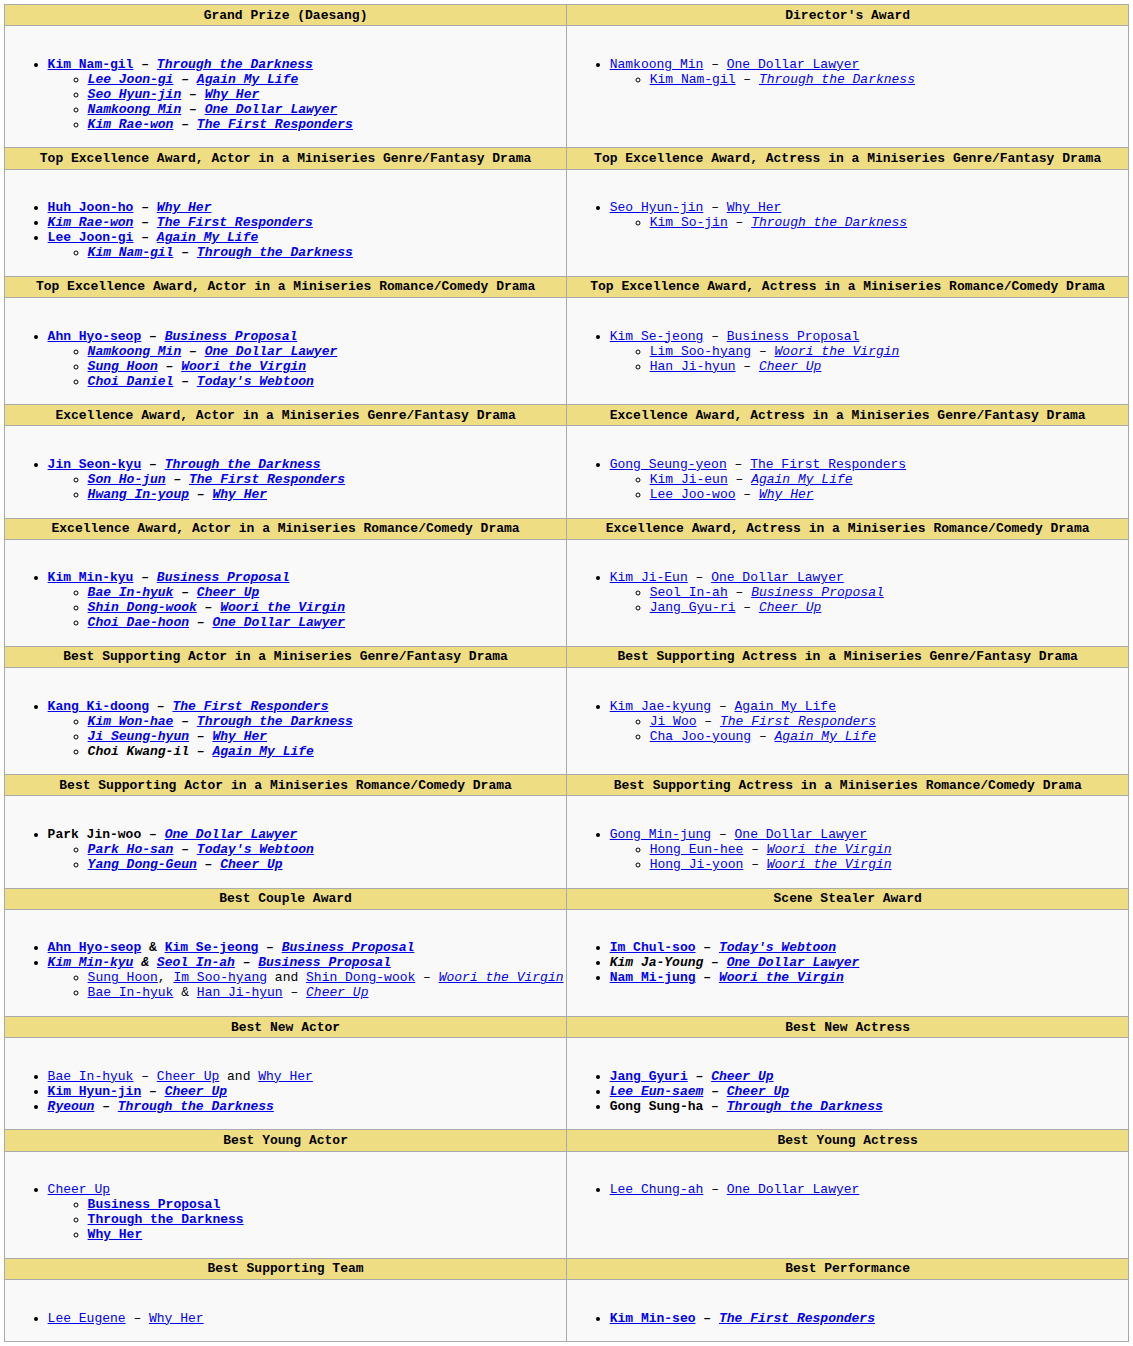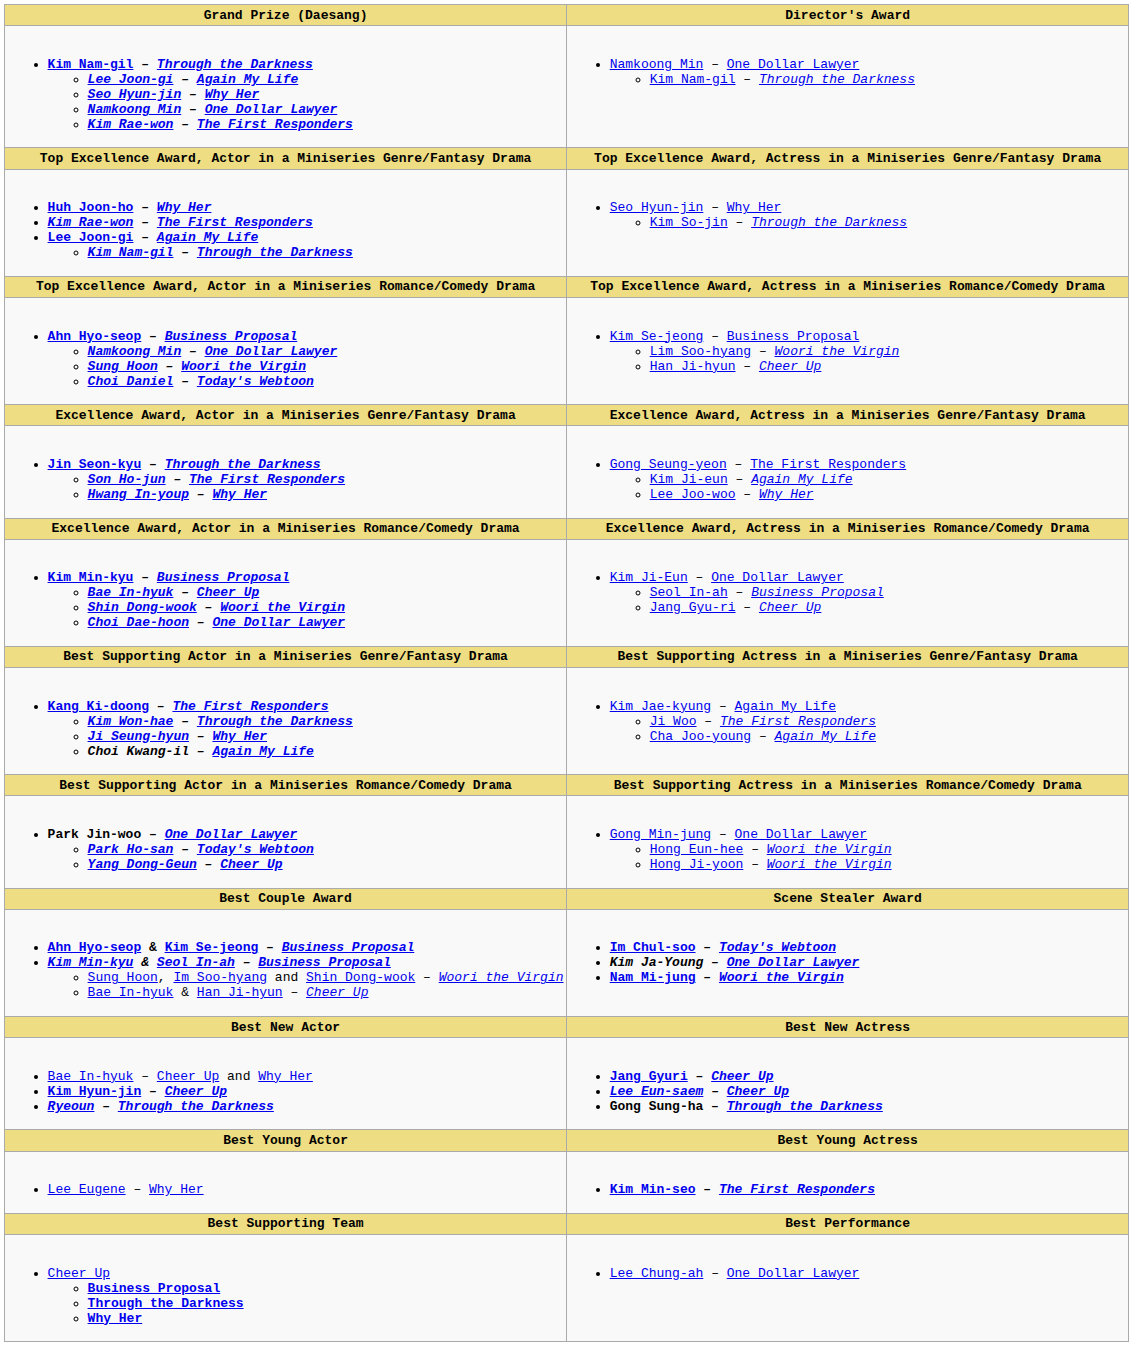 <table class="wikitable">
 <tr>
 <th scope="col" style="background:#eedd82; width:50%">Grand Prize (Daesang)</th>
 <th scope="col" style="background:#eedd82; width:50%">Director's Award</th>
 </tr>
 <tr>
 <td style="vertical-align:top"><br><ul><li><strong><a href='#'>Kim Nam-gil</a> – <em><a href='#'>Through the Darkness</a><strong><em><ul><li><a href='#'>Lee Joon-gi</a> – </em><a href='#'>Again My Life</a><em></li><li><a href='#'>Seo Hyun-jin</a> – </em><a href='#'>Why Her</a><em></li><li><a href='#'>Namkoong Min</a> – </em><a href='#'>One Dollar Lawyer</a><em></li><li><a href='#'>Kim Rae-won</a> – </em><a href='#'>The First Responders</a><em></li></ul></li></ul></td>
 <td style="vertical-align:top"><br><ul><li></strong><a href='#'>Namkoong Min</a> – </em><a href='#'>One Dollar Lawyer</a></em></strong><ul><li><a href='#'>Kim Nam-gil</a> – <em><a href='#'>Through the Darkness</a></em></li></ul></li></ul></td>
 </tr>
 <tr>
 <th scope="col" style="background:#eedd82; width:50%">Top Excellence Award, Actor in a Miniseries Genre/Fantasy Drama</th>
 <th scope="col" style="background:#eedd82; width:50%">Top Excellence Award, Actress in a Miniseries Genre/Fantasy Drama</th>
 </tr>
 <tr>
 <td style="vertical-align:top"><br><ul><li><strong><a href='#'>Huh Joon-ho</a> – <em><a href='#'>Why Her</a><strong><em></li><li></strong><a href='#'>Kim Rae-won</a> – </em><a href='#'>The First Responders</a></em></strong></li><li><strong><a href='#'>Lee Joon-gi</a> – <em><a href='#'>Again My Life</a><strong><em><ul><li><a href='#'>Kim Nam-gil</a> – </em><a href='#'>Through the Darkness</a><em></li></ul></li></ul></td>
 <td style="vertical-align:top"><br><ul><li></strong><a href='#'>Seo Hyun-jin</a> – </em><a href='#'>Why Her</a></em></strong><ul><li><a href='#'>Kim So-jin</a> – <em><a href='#'>Through the Darkness</a></em></li></ul></li></ul></td>
 </tr>
 <tr>
 <th scope="col" style="background:#eedd82; width:50%">Top Excellence Award, Actor in a Miniseries Romance/Comedy Drama</th>
 <th scope="col" style="background:#eedd82; width:50%">Top Excellence Award, Actress in a Miniseries Romance/Comedy Drama</th>
 </tr>
 <tr>
 <td style="vertical-align:top"><br><ul><li><strong><a href='#'>Ahn Hyo-seop</a>  – <em><a href='#'>Business Proposal</a><strong><em><ul><li><a href='#'>Namkoong Min</a> – </em><a href='#'>One Dollar Lawyer</a><em></li><li><a href='#'>Sung Hoon</a> – </em><a href='#'>Woori the Virgin</a><em></li><li><a href='#'>Choi Daniel</a> – </em><a href='#'>Today's Webtoon</a><em></li></ul></li></ul></td>
 <td style="vertical-align:top"><br><ul><li></strong><a href='#'>Kim Se-jeong</a>  – </em><a href='#'>Business Proposal</a></em></strong><ul><li><a href='#'>Lim Soo-hyang</a> – <em><a href='#'>Woori the Virgin</a></em></li><li><a href='#'>Han Ji-hyun</a> – <em><a href='#'>Cheer Up</a></em></li></ul></li></ul></td>
 </tr>
 <tr>
 <th scope="col" style="background:#eedd82; width:50%">Excellence Award, Actor in a Miniseries Genre/Fantasy Drama</th>
 <th scope="col" style="background:#eedd82; width:50%">Excellence Award, Actress in a Miniseries Genre/Fantasy Drama</th>
 </tr>
 <tr>
 <td style="vertical-align:top"><br><ul><li><strong><a href='#'>Jin Seon-kyu</a>   – <em><a href='#'>Through the Darkness</a><strong><em><ul><li><a href='#'>Son Ho-jun</a> – </em><a href='#'>The First Responders</a><em></li><li><a href='#'>Hwang In-youp</a> – </em><a href='#'>Why Her</a><em></li></ul></li></ul></td>
 <td style="vertical-align:top"><br><ul><li></strong><a href='#'>Gong Seung-yeon</a> – </em><a href='#'>The First Responders</a></em></strong><ul><li><a href='#'>Kim Ji-eun</a> –  <em><a href='#'>Again My Life</a></em></li><li><a href='#'>Lee Joo-woo</a> – <em><a href='#'>Why Her</a></em></li></ul></li></ul></td>
 </tr>
 <tr>
 <th scope="col" style="background:#eedd82; width:50%">Excellence Award, Actor in a Miniseries Romance/Comedy Drama</th>
 <th scope="col" style="background:#eedd82; width:50%">Excellence Award, Actress in a Miniseries Romance/Comedy Drama</th>
 </tr>
 <tr>
 <td style="vertical-align:top"><br><ul><li><strong><a href='#'>Kim Min-kyu</a>  – <em><a href='#'>Business Proposal</a><strong><em><ul><li><a href='#'>Bae In-hyuk</a> – </em><a href='#'>Cheer Up</a><em></li><li><a href='#'>Shin Dong-wook</a> – </em><a href='#'>Woori the Virgin</a><em></li><li><a href='#'>Choi Dae-hoon</a> – </em><a href='#'>One Dollar Lawyer</a><em></li></ul></li></ul></td>
 <td style="vertical-align:top"><br><ul><li></strong><a href='#'>Kim Ji-Eun</a> – </em><a href='#'>One Dollar Lawyer</a></em></strong><ul><li><a href='#'>Seol In-ah</a> – <em><a href='#'>Business Proposal</a></em></li><li><a href='#'>Jang Gyu-ri</a> – <em><a href='#'>Cheer Up</a></em></li></ul></li></ul></td>
 </tr>
 <tr>
 <th scope="col" style="background:#eedd82; width:50%">Best Supporting Actor in a Miniseries Genre/Fantasy Drama</th>
 <th scope="col" style="background:#eedd82; width:50%">Best Supporting Actress in a Miniseries Genre/Fantasy Drama</th>
 </tr>
 <tr>
 <td style="vertical-align:top"><br><ul><li><strong><a href='#'>Kang Ki-doong</a> – <em><a href='#'>The First Responders</a><strong><em><ul><li><a href='#'>Kim Won-hae</a>  – </em><a href='#'>Through the Darkness</a><em></li><li><a href='#'>Ji Seung-hyun</a>  – </em><a href='#'>Why Her</a><em></li><li>Choi Kwang-il – </em><a href='#'>Again My Life</a><em></li></ul></li></ul></td>
 <td style="vertical-align:top"><br><ul><li></strong><a href='#'>Kim Jae-kyung</a> – </em><a href='#'>Again My Life</a></em></strong><ul><li><a href='#'>Ji Woo</a> – <em><a href='#'>The First Responders</a></em></li><li><a href='#'>Cha Joo-young</a> – <em><a href='#'>Again My Life</a></em></li></ul></li></ul></td>
 </tr>
 <tr>
 <th scope="col" style="background:#eedd82; width:50%">Best Supporting Actor in a Miniseries Romance/Comedy Drama</th>
 <th scope="col" style="background:#eedd82; width:50%">Best Supporting Actress in a Miniseries Romance/Comedy Drama</th>
 </tr>
 <tr>
 <td style="vertical-align:top"><br><ul><li><strong>Park Jin-woo – <em><a href='#'>One Dollar Lawyer</a><strong><em><ul><li><a href='#'>Park Ho-san</a> – </em><a href='#'>Today's Webtoon</a><em></li><li><a href='#'>Yang Dong-Geun</a> – </em><a href='#'>Cheer Up</a><em></li></ul></li></ul></td>
 <td style="vertical-align:top"><br><ul><li></strong><a href='#'>Gong Min-jung</a> – </em><a href='#'>One Dollar Lawyer</a></em></strong><ul><li><a href='#'>Hong Eun-hee</a> – <em><a href='#'>Woori the Virgin</a></em></li><li><a href='#'>Hong Ji-yoon</a> – <em><a href='#'>Woori the Virgin</a></em></li></ul></li></ul></td>
 </tr>
 <tr>
 <th scope="col" style="background:#eedd82; width:50%">Best Couple Award</th>
 <th scope="col" style="background:#eedd82; width:50%">Scene Stealer Award</th>
 </tr>
 <tr>
 <td style="vertical-align:top"><br><ul><li><strong><a href='#'>Ahn Hyo-seop</a> & <a href='#'>Kim Se-jeong</a> –  <em><a href='#'>Business Proposal</a><strong><em></li><li></strong><a href='#'>Kim Min-kyu</a> & <a href='#'>Seol In-ah</a>  – </em><a href='#'>Business Proposal</a></em></strong><ul><li><a href='#'>Sung Hoon</a>, <a href='#'>Im Soo-hyang</a> and <a href='#'>Shin Dong-wook</a> – <em><a href='#'>Woori the Virgin</a></em></li><li><a href='#'>Bae In-hyuk</a> & <a href='#'>Han Ji-hyun</a>  – <em><a href='#'>Cheer Up</a></em></li></ul></li></ul></td>
 <td valign="top"><br><ul><li><strong><a href='#'>Im Chul-soo</a> – <em><a href='#'>Today's Webtoon</a><strong><em></li><li></strong>Kim Ja-Young – </em><a href='#'>One Dollar Lawyer</a></em></strong></li><li><strong><a href='#'>Nam Mi-jung</a> – <em><a href='#'>Woori the Virgin</a><strong><em></li></ul></td>
 </tr>
 <tr>
 <th scope="col" style="background:#eedd82; width:50%">Best New Actor</th>
 <th scope="col" style="background:#eedd82; width:50%">Best New Actress</th>
 </tr>
 <tr>
 <td style="vertical-align:top"><br><ul><li></strong><a href='#'>Bae In-hyuk</a> – </em><a href='#'>Cheer Up</a> and <a href='#'>Why Her</a></em></strong></li><li><strong><a href='#'>Kim Hyun-jin</a> – <em><a href='#'>Cheer Up</a><strong><em></li><li></strong><a href='#'>Ryeoun</a> – </em><a href='#'>Through the Darkness</a></em></strong></li></ul></td>
 <td style="vertical-align:top"><br><ul><li><strong><a href='#'>Jang Gyuri</a> – <em><a href='#'>Cheer Up</a><strong><em></li><li></strong><a href='#'>Lee Eun-saem</a> – </em><a href='#'>Cheer Up</a></em></strong></li><li><strong>Gong Sung-ha – <em><a href='#'>Through the Darkness</a><strong><em></li></ul></td>
 </tr>
 <tr>
 <th scope="col" style="background:#eedd82; width:50%">Best Young Actor</th>
 <th scope="col" style="background:#eedd82; width:50%">Best Young Actress</th>
 </tr>
 <tr>
-<td style="vertical-align:top"><br><ul><li></em></strong><a href='#'>Cheer Up</a><strong><em><ul><li></em><a href='#'>Business Proposal</a><em></li><li></em><a href='#'>Through the Darkness</a><em></li><li></em><a href='#'>Why Her</a><em></li></ul></li></ul></td>
-<td style="vertical-align:top"><br><ul><li></strong><a href='#'>Lee Chung-ah</a> – </em><a href='#'>One Dollar Lawyer</a></em></strong></li></ul></td>
+<td style="vertical-align:top"><br><ul><li></strong><a href='#'>Lee Eugene</a> – </em><a href='#'>Why Her</a></em></strong></li></ul></td>
+<td style="vertical-align:top"><br><ul><li><strong><a href='#'>Kim Min-seo</a> – <em><a href='#'>The First Responders</a><strong><em></li></ul></td>
 </tr>
 <tr>
 <th scope="col" style="background:#eedd82; width:50%">Best Supporting Team</th>
 <th scope="col" style="background:#eedd82; width:50%">Best Performance</th>
 </tr>
 <tr>
-<td style="vertical-align:top"><br><ul><li></strong><a href='#'>Lee Eugene</a> – </em><a href='#'>Why Her</a></em></strong></li></ul></td>
-<td style="vertical-align:top"><br><ul><li><strong><a href='#'>Kim Min-seo</a> – <em><a href='#'>The First Responders</a><strong><em></li></ul></td>
+<td style="vertical-align:top"><br><ul><li></em></strong><a href='#'>Cheer Up</a><strong><em><ul><li></em><a href='#'>Business Proposal</a><em></li><li></em><a href='#'>Through the Darkness</a><em></li><li></em><a href='#'>Why Her</a><em></li></ul></li></ul></td>
+<td style="vertical-align:top"><br><ul><li></strong><a href='#'>Lee Chung-ah</a> – </em><a href='#'>One Dollar Lawyer</a></em></strong></li></ul></td>
 </tr>
 <tr>
 </tr>
 </table>
